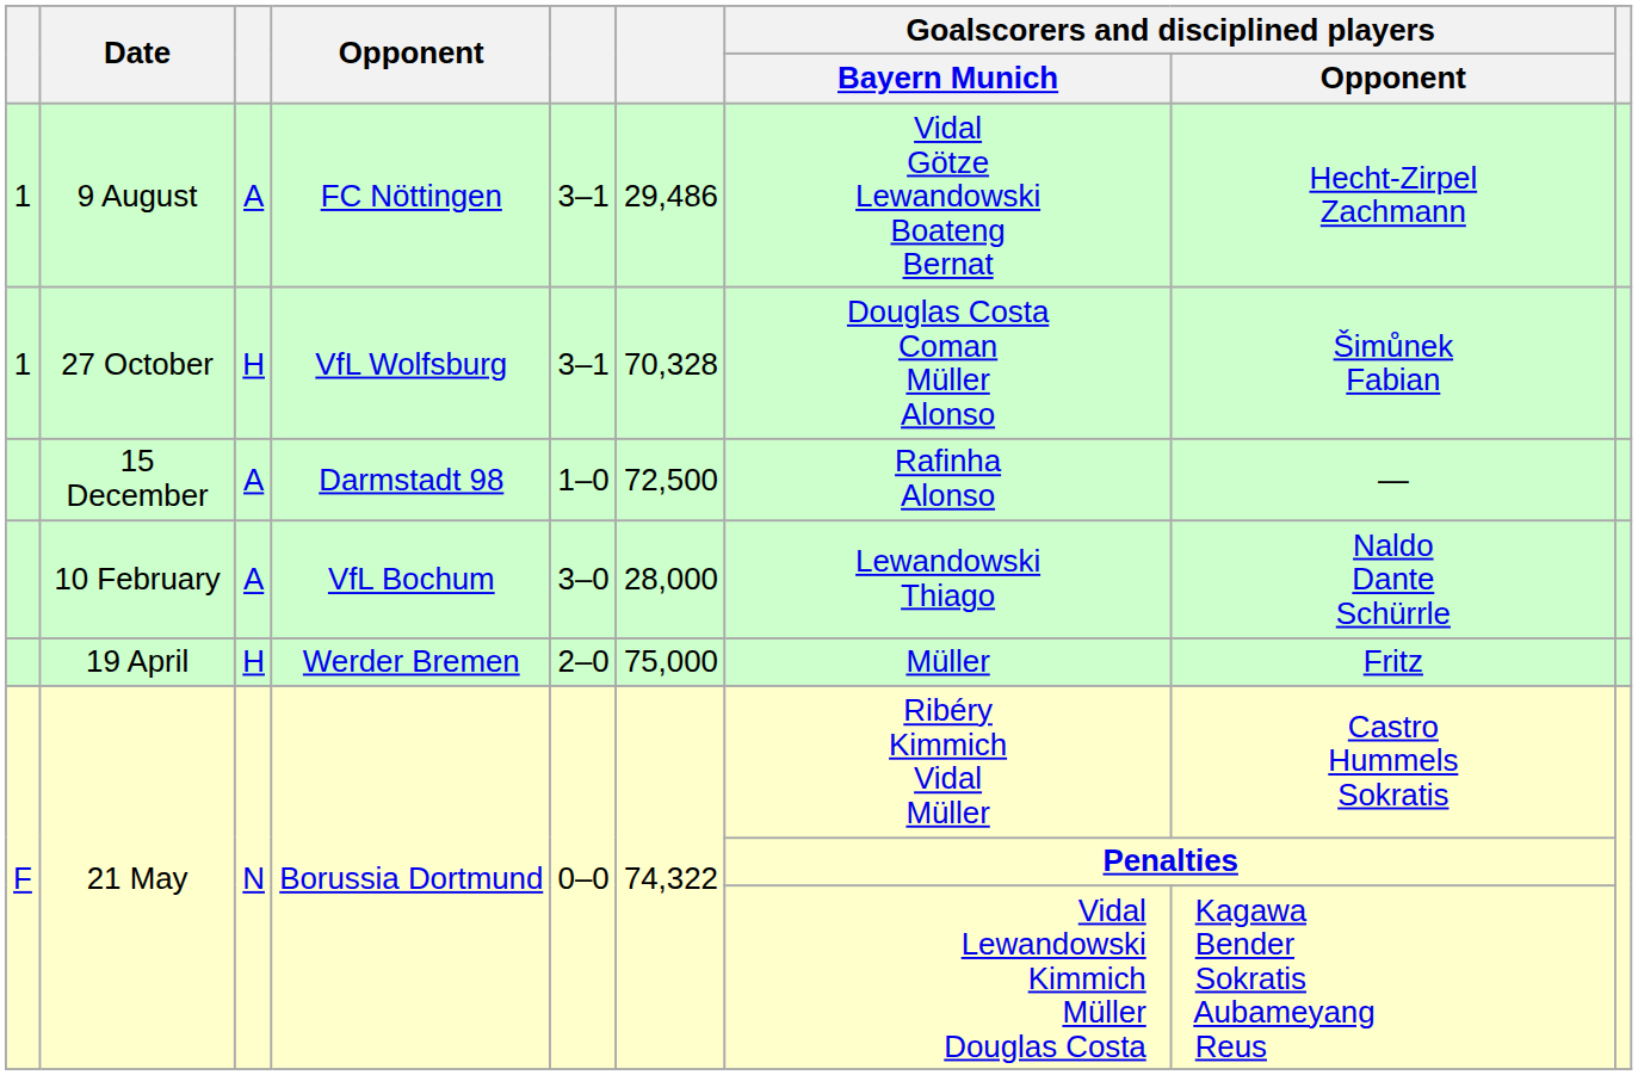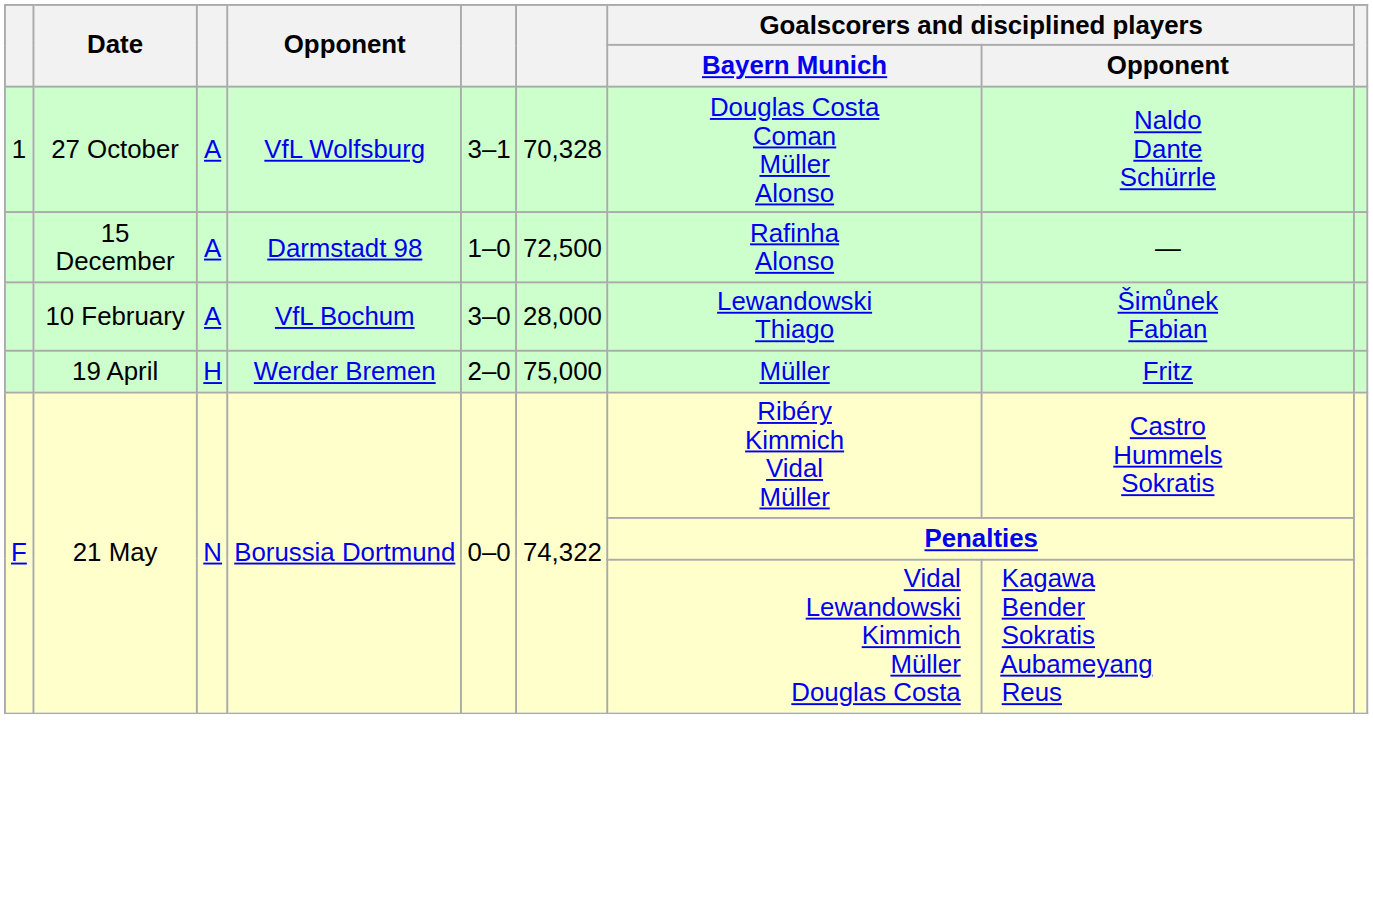 <table class="wikitable" style="text-align:center;font-size:85%">
 <tr>
 <th rowspan="2"></th>
 <th rowspan="2" style="width:80px">Date</th>
 <th rowspan="2"></th>
 <th rowspan="2">Opponent</th>
 <th rowspan="2"><br></th>
 <th rowspan="2"></th>
 <th colspan="2">Goalscorers and disciplined players</th>
 <th rowspan="2"></th>
 </tr>
 <tr>
 <th style="width:190px"><a href='#'>Bayern Munich</a></th>
 <th style="width:190px">Opponent</th>
 </tr>
 <tr style="background:#cfc">
 <td>1</td>
-<td>9 August</td>
+<td>27 October</td>
 <td><a href='#'>A</a></td>
-<td><a href='#'>FC Nöttingen</a></td>
-<td>3–1</td>
-<td>29,486</td>
-<td><a href='#'>Vidal</a>  <br><a href='#'>Götze</a> <br><a href='#'>Lewandowski</a> <br><a href='#'>Boateng</a> <br><a href='#'>Bernat</a> </td>
-<td><a href='#'>Hecht-Zirpel</a> <br><a href='#'>Zachmann</a> </td>
-<td></td>
-</tr>
-<tr style="background:#cfc">
-<td>1</td>
-<td>27 October</td>
-<td><a href='#'>H</a></td>
 <td><a href='#'>VfL Wolfsburg</a></td>
 <td>3–1</td>
 <td>70,328</td>
 <td><a href='#'>Douglas Costa</a> <br><a href='#'>Coman</a> <br><a href='#'>Müller</a> <br><a href='#'>Alonso</a> </td>
-<td><a href='#'>Šimůnek</a> <br><a href='#'>Fabian</a> </td>
+<td><a href='#'>Naldo</a> <br><a href='#'>Dante</a> <br><a href='#'>Schürrle</a> </td>
 <td></td>
 </tr>
 <tr style="background:#cfc">
 <td></td>
 <td>15 December</td>
 <td><a href='#'>A</a></td>
 <td><a href='#'>Darmstadt 98</a></td>
 <td>1–0</td>
 <td>72,500</td>
 <td><a href='#'>Rafinha</a> <br><a href='#'>Alonso</a> </td>
 <td>—</td>
 <td></td>
 </tr>
 <tr style="background:#cfc">
 <td></td>
 <td>10 February</td>
 <td><a href='#'>A</a></td>
 <td><a href='#'>VfL Bochum</a></td>
 <td>3–0</td>
 <td>28,000</td>
 <td><a href='#'>Lewandowski</a> <br><a href='#'>Thiago</a> </td>
-<td><a href='#'>Naldo</a> <br><a href='#'>Dante</a> <br><a href='#'>Schürrle</a> </td>
+<td><a href='#'>Šimůnek</a> <br><a href='#'>Fabian</a> </td>
 <td></td>
 </tr>
 <tr style="background:#cfc">
 <td></td>
 <td>19 April</td>
 <td><a href='#'>H</a></td>
 <td><a href='#'>Werder Bremen</a></td>
 <td>2–0</td>
 <td>75,000</td>
 <td><a href='#'>Müller</a> </td>
 <td><a href='#'>Fritz</a> </td>
 <td></td>
 </tr>
 <tr style="background:#ffc">
 <td rowspan="3"><a href='#'>F</a></td>
 <td rowspan="3">21 May</td>
 <td rowspan="3"><a href='#'>N</a></td>
 <td rowspan="3"><a href='#'>Borussia Dortmund</a></td>
 <td rowspan="3">0–0 <br></td>
 <td rowspan="3">74,322</td>
 <td><a href='#'>Ribéry</a> <br><a href='#'>Kimmich</a> <br><a href='#'>Vidal</a> <br><a href='#'>Müller</a> </td>
 <td><a href='#'>Castro</a> <br><a href='#'>Hummels</a> <br><a href='#'>Sokratis</a> </td>
 <td rowspan="3"></td>
 </tr>
 <tr style="background:#ffc">
 <td colspan="2"><strong><a href='#'>Penalties</a></strong></td>
 </tr>
 <tr style="background:#ffc">
 <td style="text-align:right"><a href='#'>Vidal</a>  <br><a href='#'>Lewandowski</a>  <br><a href='#'>Kimmich</a>  <br><a href='#'>Müller</a>  <br><a href='#'>Douglas Costa</a>  </td>
 <td style="text-align:left;vertical-align:top">  <a href='#'>Kagawa</a><br>  <a href='#'>Bender</a><br>  <a href='#'>Sokratis</a><br>  <a href='#'>Aubameyang</a><br>  <a href='#'>Reus</a></td>
 </tr>
 </table>
